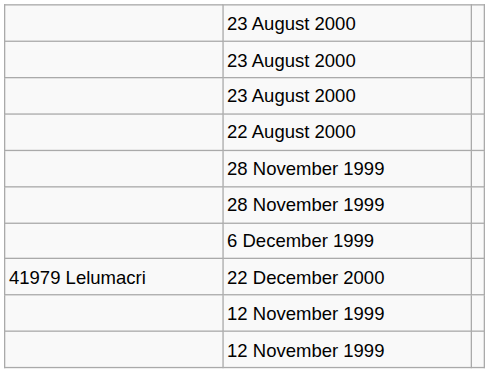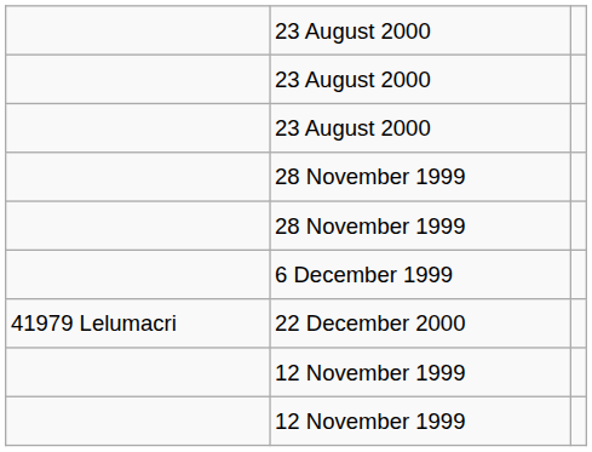 <table class="wikitable" style="font-size: 89%; float: left; width: 26em; margin-right: 1em; height: 280px">
 <tr>
 <td></td>
 <td>23 August 2000</td>
 <td></td>
 </tr>
 <tr>
 <td></td>
 <td>23 August 2000</td>
 <td></td>
 </tr>
 <tr>
 <td></td>
 <td>23 August 2000</td>
-<td></td>
-</tr>
-<tr>
-<td></td>
-<td>22 August 2000</td>
 <td></td>
 </tr>
 <tr>
 <td></td>
 <td>28 November 1999</td>
 <td></td>
 </tr>
 <tr>
 <td></td>
 <td>28 November 1999</td>
 <td></td>
 </tr>
 <tr>
 <td></td>
 <td>6 December 1999</td>
 <td></td>
 </tr>
 <tr>
 <td>41979 Lelumacri</td>
 <td>22 December 2000</td>
 <td></td>
 </tr>
 <tr>
 <td></td>
 <td>12 November 1999</td>
 <td></td>
 </tr>
 <tr>
 <td></td>
 <td>12 November 1999</td>
 <td></td>
 </tr>
 </table>
